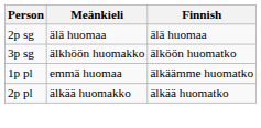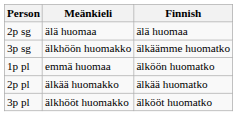 <table class="wikitable">
 <tr>
 <th>Person</th>
 <th>Meänkieli</th>
 <th>Finnish</th>
 </tr>
 <tr>
 <td>2p sg</td>
 <td>älä huomaa</td>
 <td>älä huomaa</td>
 </tr>
 <tr>
 <td>3p sg</td>
 <td>älkhöön huomakko</td>
-<td>älköön huomatko</td>
+<td>älkäämme huomatko</td>
 </tr>
 <tr>
 <td>1p pl</td>
 <td>emmä huomaa</td>
-<td>älkäämme huomatko</td>
+<td>älköön huomatko</td>
 </tr>
 <tr>
 <td>2p pl</td>
 <td>älkää huomakko</td>
 <td>älkää huomatko</td>
 </tr>
+<tr>
+<td>3p pl</td>
+<td>älkhööt huomakko</td>
+<td>älkööt huomatko</td>
+</tr>
 </table>
